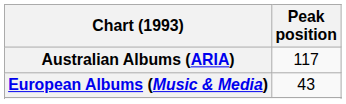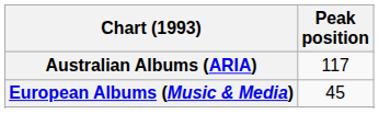 <table class="wikitable sortable plainrowheaders" style="text-align:center">
 <tr>
 <th scope="col">Chart (1993)</th>
 <th scope="col">Peak<br>position</th>
 </tr>
 <tr>
 <th scope="row">Australian Albums (<a href='#'>ARIA</a>)</th>
 <td align="center">117</td>
 </tr>
 <tr>
 <th scope="row"><a href='#'>European Albums</a> (<em><a href='#'>Music & Media</a></em>)</th>
-<td>43</td>
+<td>45</td>
 </tr>
 <tr>
 </tr>
 <tr>
 </tr>
 <tr>
 </tr>
 </table>
